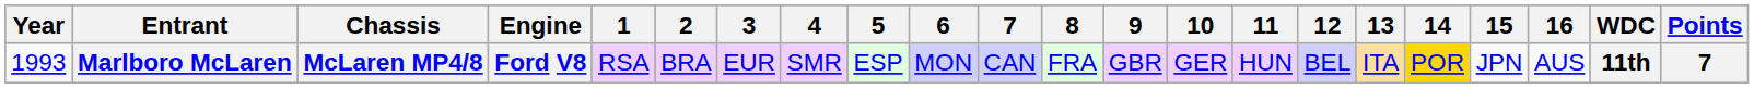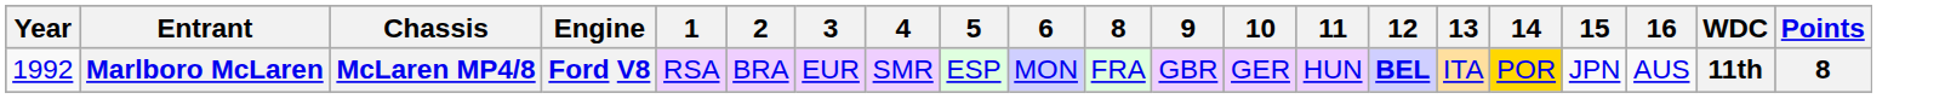 <table class="wikitable" style="text-align:center; font-size:85%">
 <tr>
 <th>Year</th>
 <th>Entrant</th>
 <th>Chassis</th>
 <th>Engine</th>
 <th>1</th>
 <th>2</th>
 <th>3</th>
 <th>4</th>
 <th>5</th>
 <th>6</th>
-<th>7</th>
 <th>8</th>
 <th>9</th>
 <th>10</th>
 <th>11</th>
 <th>12</th>
 <th>13</th>
 <th>14</th>
 <th>15</th>
 <th>16</th>
 <th>WDC</th>
 <th><a href='#'>Points</a></th>
 </tr>
 <tr>
-<td><a href='#'>1993</a></td>
+<td><a href='#'>1992</a></td>
 <th nowrap><a href='#'>Marlboro McLaren</a></th>
 <th nowrap><a href='#'>McLaren MP4/8</a></th>
 <th nowrap><a href='#'>Ford</a> <a href='#'>V8</a></th>
 <td style="background:#EFCFFF;"><a href='#'>RSA</a><br></td>
 <td style="background:#EFCFFF;"><a href='#'>BRA</a><br></td>
 <td style="background:#EFCFFF;"><a href='#'>EUR</a><br></td>
 <td style="background:#EFCFFF;"><a href='#'>SMR</a><br></td>
 <td style="background:#DFFFDF;"><a href='#'>ESP</a><br></td>
 <td style="background:#CFCFFF;"><a href='#'>MON</a><br></td>
-<td style="background:#CFCFFF;"><a href='#'>CAN</a><br></td>
 <td style="background:#DFFFDF;"><a href='#'>FRA</a><br></td>
 <td style="background:#EFCFFF;"><a href='#'>GBR</a><br></td>
 <td style="background:#EFCFFF;"><a href='#'>GER</a><br></td>
 <td style="background:#EFCFFF;"><a href='#'>HUN</a><br></td>
-<td style="background:#CFCFFF;"><a href='#'>BEL</a><br></td>
+<td style="background:#CFCFFF;"><strong><a href='#'>BEL</a><br></strong></td>
 <td style="background:#FFDF9F;"><a href='#'>ITA</a><br></td>
 <td style="background: gold;"><a href='#'>POR</a></td>
 <td><a href='#'>JPN</a></td>
 <td><a href='#'>AUS</a></td>
 <th>11th</th>
-<th>7</th>
+<th>8</th>
 </tr>
 </table>
